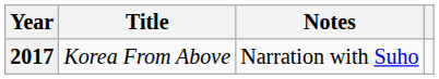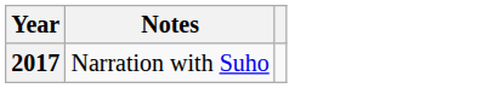 <table class="wikitable plainrowheaders">
 <tr>
 <th scope="col">Year</th>
-<th scope="col">Title</th>
 <th scope="col">Notes</th>
 <th scope="col" class="unsortable"></th>
 </tr>
 <tr>
 <th scope="row">2017</th>
-<td><em>Korea From Above</em></td>
 <td>Narration with <a href='#'>Suho</a></td>
 <td style="text-align:center"></td>
 </tr>
 </table>
